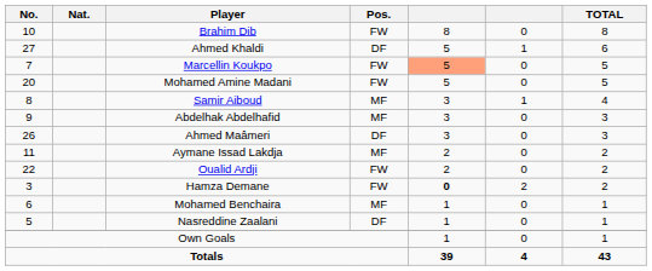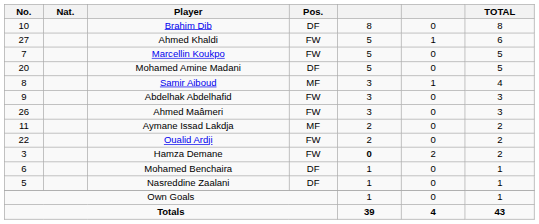 <table class="wikitable sortable alternance"  style="font-size:85%; text-align:center; line-height:14px; width:60%;">
 <tr>
 <th width=10>No.</th>
 <th width=10>Nat.</th>
 <th width=140>Player</th>
 <th width=10>Pos.</th>
 <th width=40></th>
 <th width=40></th>
 <th width=10>TOTAL</th>
 </tr>
 <tr>
 <td>10</td>
 <td></td>
 <td><a href='#'>Brahim Dib</a></td>
-<td>FW</td>
+<td>DF</td>
 <td>8</td>
 <td>0</td>
 <td>8</td>
 </tr>
 <tr>
 <td>27</td>
 <td></td>
 <td>Ahmed Khaldi</td>
-<td>DF</td>
+<td>FW</td>
 <td>5</td>
 <td>1</td>
 <td>6</td>
 </tr>
 <tr>
 <td>7</td>
 <td></td>
 <td><a href='#'>Marcellin Koukpo</a></td>
 <td>FW</td>
-<td style="background: lightsalmon;">5</td>
+<td>5</td>
 <td>0</td>
 <td>5</td>
 </tr>
 <tr>
 <td>20</td>
 <td></td>
 <td>Mohamed Amine Madani</td>
-<td>FW</td>
+<td>DF</td>
 <td>5</td>
 <td>0</td>
 <td>5</td>
 </tr>
 <tr>
 <td>8</td>
 <td></td>
 <td><a href='#'>Samir Aiboud</a></td>
 <td>MF</td>
 <td>3</td>
 <td>1</td>
 <td>4</td>
 </tr>
 <tr>
 <td>9</td>
 <td></td>
 <td>Abdelhak Abdelhafid</td>
-<td>MF</td>
+<td>FW</td>
 <td>3</td>
 <td>0</td>
 <td>3</td>
 </tr>
 <tr>
 <td>26</td>
 <td></td>
 <td>Ahmed Maâmeri</td>
-<td>DF</td>
+<td>FW</td>
 <td>3</td>
 <td>0</td>
 <td>3</td>
 </tr>
 <tr>
 <td>11</td>
 <td></td>
 <td>Aymane Issad Lakdja</td>
 <td>MF</td>
 <td>2</td>
 <td>0</td>
 <td>2</td>
 </tr>
 <tr>
 <td>22</td>
 <td></td>
 <td><a href='#'>Oualid Ardji</a></td>
 <td>FW</td>
 <td>2</td>
 <td>0</td>
 <td>2</td>
 </tr>
 <tr>
 <td>3</td>
 <td></td>
 <td>Hamza Demane</td>
 <td>FW</td>
 <td><strong>0</strong></td>
 <td>2</td>
 <td>2</td>
 </tr>
 <tr>
 <td>6</td>
 <td></td>
 <td>Mohamed Benchaira</td>
-<td>MF</td>
+<td>DF</td>
 <td>1</td>
 <td>0</td>
 <td>1</td>
 </tr>
 <tr>
 <td>5</td>
 <td></td>
 <td>Nasreddine Zaalani</td>
 <td>DF</td>
 <td>1</td>
 <td>0</td>
 <td>1</td>
 </tr>
 <tr>
 </tr>
 <tr class="sortbottom">
 <td colspan="4">Own Goals</td>
 <td>1</td>
 <td>0</td>
 <td>1</td>
 </tr>
 <tr class="sortbottom">
 <td colspan="4"><strong>Totals</strong></td>
 <td><strong>39</strong></td>
 <td><strong>4</strong></td>
 <td><strong>43</strong></td>
 </tr>
 </table>
